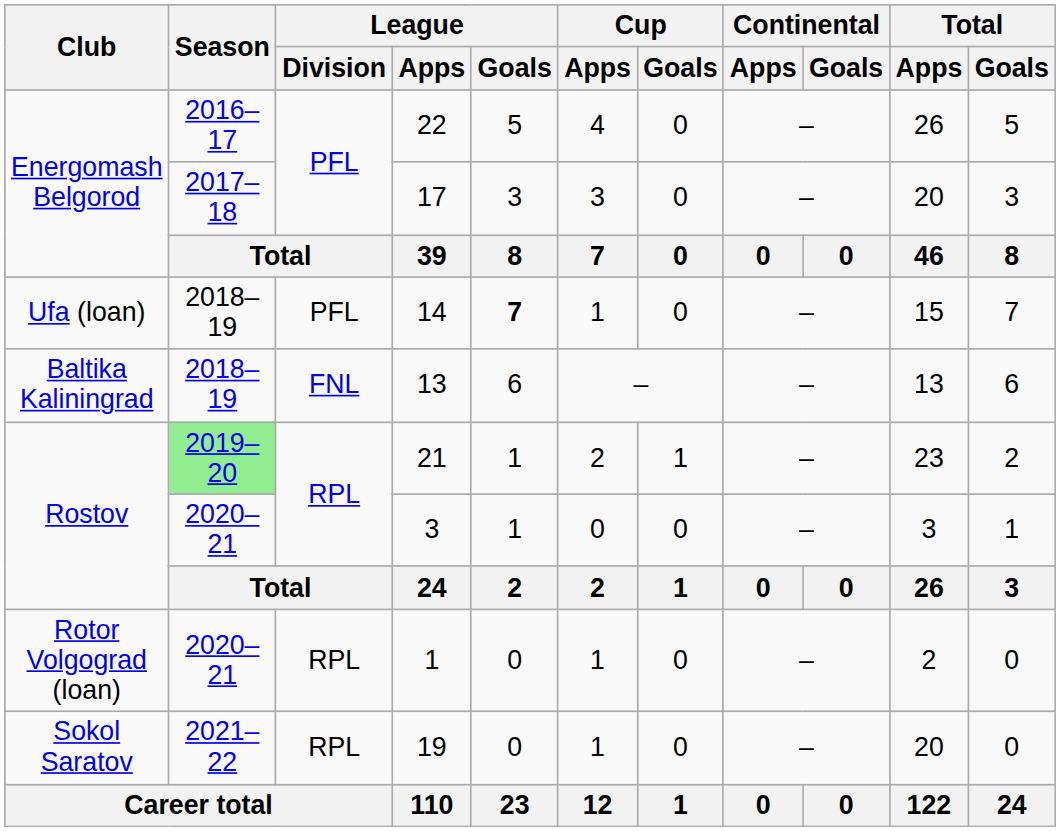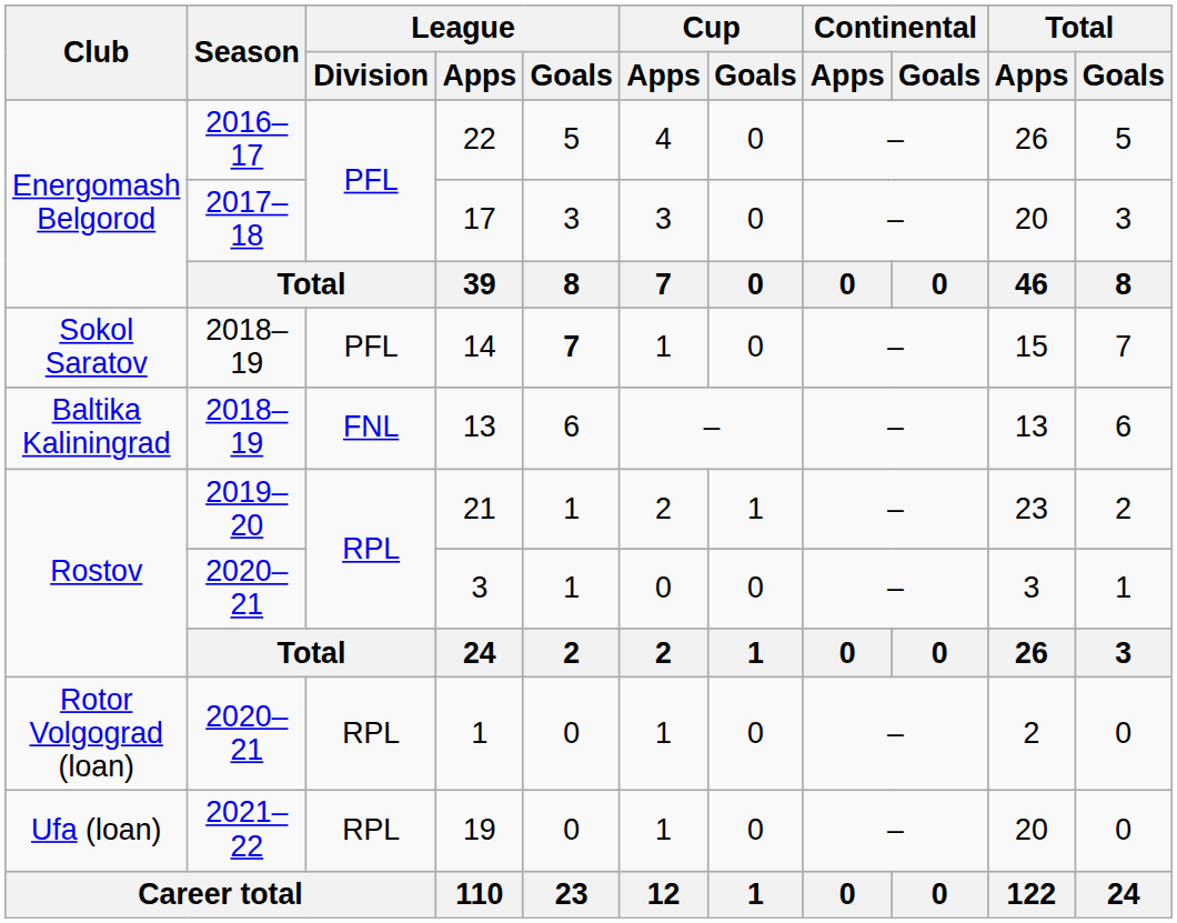 <table class="wikitable" style="text-align: center;">
 <tr>
 <th rowspan=2>Club</th>
 <th rowspan=2>Season</th>
 <th colspan=3>League</th>
 <th colspan=2>Cup</th>
 <th colspan=2>Continental</th>
 <th colspan=2>Total</th>
 </tr>
 <tr>
 <th>Division</th>
 <th>Apps</th>
 <th>Goals</th>
 <th>Apps</th>
 <th>Goals</th>
 <th>Apps</th>
 <th>Goals</th>
 <th>Apps</th>
 <th>Goals</th>
 </tr>
 <tr>
 <td rowspan="3"><a href='#'>Energomash Belgorod</a></td>
 <td><a href='#'>2016–17</a></td>
 <td rowspan="2"><a href='#'>PFL</a></td>
 <td>22</td>
 <td>5</td>
 <td>4</td>
 <td>0</td>
 <td colspan=2>–</td>
 <td>26</td>
 <td>5</td>
 </tr>
 <tr>
 <td><a href='#'>2017–18</a></td>
 <td>17</td>
 <td>3</td>
 <td>3</td>
 <td>0</td>
 <td colspan=2>–</td>
 <td>20</td>
 <td>3</td>
 </tr>
 <tr>
 <th colspan=2>Total</th>
 <th>39</th>
 <th>8</th>
 <th>7</th>
 <th>0</th>
 <th>0</th>
 <th>0</th>
 <th>46</th>
 <th>8</th>
 </tr>
 <tr>
-<td><a href='#'>Ufa</a> (loan)</td>
+<td><a href='#'>Sokol Saratov</a></td>
 <td>2018–19</td>
 <td>PFL</td>
 <td>14</td>
 <td><strong>7</strong></td>
 <td>1</td>
 <td>0</td>
 <td colspan=2>–</td>
 <td>15</td>
 <td>7</td>
 </tr>
 <tr>
 <td><a href='#'>Baltika Kaliningrad</a></td>
 <td><a href='#'>2018–19</a></td>
 <td><a href='#'>FNL</a></td>
 <td>13</td>
 <td>6</td>
 <td colspan=2>–</td>
 <td colspan=2>–</td>
 <td>13</td>
 <td>6</td>
 </tr>
 <tr>
 <td rowspan="3"><a href='#'>Rostov</a></td>
-<td style="background: lightgreen;"><a href='#'>2019–20</a></td>
+<td><a href='#'>2019–20</a></td>
 <td rowspan="2"><a href='#'>RPL</a></td>
 <td>21</td>
 <td>1</td>
 <td>2</td>
 <td>1</td>
 <td colspan=2>–</td>
 <td>23</td>
 <td>2</td>
 </tr>
 <tr>
 <td><a href='#'>2020–21</a></td>
 <td>3</td>
 <td>1</td>
 <td>0</td>
 <td>0</td>
 <td colspan=2>–</td>
 <td>3</td>
 <td>1</td>
 </tr>
 <tr>
 <th colspan=2>Total</th>
 <th>24</th>
 <th>2</th>
 <th>2</th>
 <th>1</th>
 <th>0</th>
 <th>0</th>
 <th>26</th>
 <th>3</th>
 </tr>
 <tr>
 <td><a href='#'>Rotor Volgograd</a> (loan)</td>
 <td><a href='#'>2020–21</a></td>
 <td>RPL</td>
 <td>1</td>
 <td>0</td>
 <td>1</td>
 <td>0</td>
 <td colspan=2>–</td>
 <td>2</td>
 <td>0</td>
 </tr>
 <tr>
-<td><a href='#'>Sokol Saratov</a></td>
+<td><a href='#'>Ufa</a> (loan)</td>
 <td><a href='#'>2021–22</a></td>
 <td>RPL</td>
 <td>19</td>
 <td>0</td>
 <td>1</td>
 <td>0</td>
 <td colspan=2>–</td>
 <td>20</td>
 <td>0</td>
 </tr>
 <tr>
 <th colspan=3>Career total</th>
 <th>110</th>
 <th>23</th>
 <th>12</th>
 <th>1</th>
 <th>0</th>
 <th>0</th>
 <th>122</th>
 <th>24</th>
 </tr>
 </table>
